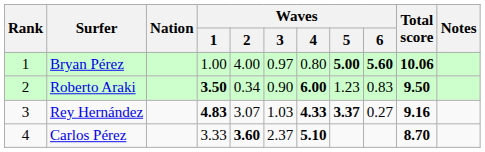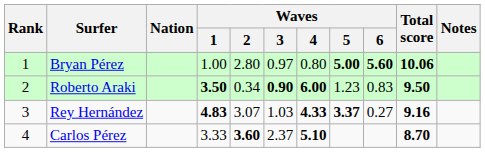 <table class="wikitable sortable" style="text-align:center">
 <tr>
 <th rowspan=2>Rank</th>
 <th rowspan=2>Surfer</th>
 <th rowspan=2>Nation</th>
 <th colspan=6>Waves</th>
 <th rowspan=2>Total<br>score</th>
 <th rowspan=2>Notes</th>
 </tr>
 <tr>
 <th>1</th>
 <th>2</th>
 <th>3</th>
 <th>4</th>
 <th>5</th>
 <th>6</th>
 </tr>
 <tr bgcolor=ccffcc>
 <td>1</td>
 <td align=left><a href='#'>Bryan Pérez</a></td>
 <td align=left></td>
 <td>1.00</td>
-<td>4.00</td>
+<td>2.80</td>
 <td>0.97</td>
 <td>0.80</td>
 <td><strong>5.00</strong></td>
 <td><strong>5.60</strong></td>
 <td><strong>10.06</strong></td>
 <td></td>
 </tr>
 <tr bgcolor=ccffcc>
 <td>2</td>
 <td align=left><a href='#'>Roberto Araki</a></td>
 <td align=left></td>
 <td><strong>3.50</strong></td>
 <td>0.34</td>
-<td>0.90</td>
+<td><strong>0.90</strong></td>
 <td><strong>6.00</strong></td>
 <td>1.23</td>
 <td>0.83</td>
 <td><strong>9.50</strong></td>
 <td></td>
 </tr>
 <tr>
 <td>3</td>
 <td align=left><a href='#'>Rey Hernández</a></td>
 <td align=left></td>
 <td><strong>4.83</strong></td>
 <td>3.07</td>
 <td>1.03</td>
 <td><strong>4.33</strong></td>
 <td><strong>3.37</strong></td>
 <td>0.27</td>
 <td><strong>9.16</strong></td>
 <td></td>
 </tr>
 <tr>
 <td>4</td>
 <td align=left><a href='#'>Carlos Pérez</a></td>
 <td align=left></td>
 <td>3.33</td>
 <td><strong>3.60</strong></td>
 <td>2.37</td>
 <td><strong>5.10</strong></td>
 <td></td>
 <td></td>
 <td><strong>8.70</strong></td>
 <td></td>
 </tr>
 </table>
